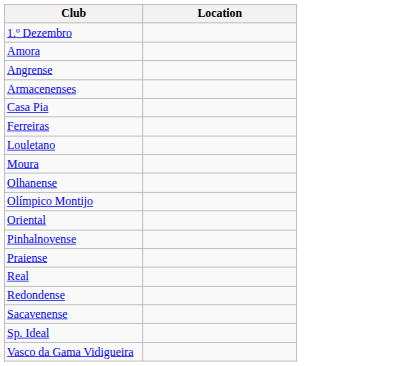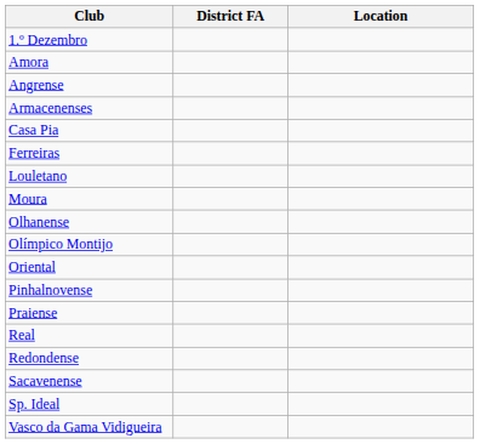 <table class="wikitable sortable">
 <tr>
 <th width=180>Club</th>
+<th width=120>District FA</th>
 <th width=200>Location</th>
 </tr>
 <tr>
 <td><a href='#'>1.º Dezembro</a></td>
 <td></td>
+<td></td>
 </tr>
 <tr>
 <td><a href='#'>Amora</a></td>
+<td></td>
 <td></td>
 </tr>
 <tr>
 <td><a href='#'>Angrense</a></td>
 <td></td>
+<td></td>
 </tr>
 <tr>
 <td><a href='#'>Armacenenses</a></td>
+<td></td>
 <td></td>
 </tr>
 <tr>
 <td><a href='#'>Casa Pia</a></td>
 <td></td>
+<td></td>
 </tr>
 <tr>
 <td><a href='#'>Ferreiras</a></td>
+<td></td>
 <td></td>
 </tr>
 <tr>
 <td><a href='#'>Louletano</a></td>
 <td></td>
+<td></td>
 </tr>
 <tr>
 <td><a href='#'>Moura</a></td>
+<td></td>
 <td></td>
 </tr>
 <tr>
 <td><a href='#'>Olhanense</a></td>
 <td></td>
+<td></td>
 </tr>
 <tr>
 <td><a href='#'>Olímpico Montijo</a></td>
+<td></td>
 <td></td>
 </tr>
 <tr>
 <td><a href='#'>Oriental</a></td>
 <td></td>
+<td></td>
 </tr>
 <tr>
 <td><a href='#'>Pinhalnovense</a></td>
+<td></td>
 <td></td>
 </tr>
 <tr>
 <td><a href='#'>Praiense</a></td>
 <td></td>
+<td></td>
 </tr>
 <tr>
 <td><a href='#'>Real</a></td>
+<td></td>
 <td></td>
 </tr>
 <tr>
 <td><a href='#'>Redondense</a></td>
 <td></td>
+<td></td>
 </tr>
 <tr>
 <td><a href='#'>Sacavenense</a></td>
+<td></td>
 <td></td>
 </tr>
 <tr>
 <td><a href='#'>Sp. Ideal</a></td>
 <td></td>
+<td></td>
 </tr>
 <tr>
 <td><a href='#'>Vasco da Gama Vidigueira</a></td>
 <td></td>
+<td></td>
 </tr>
 </table>
